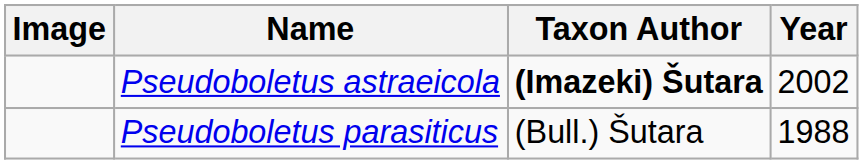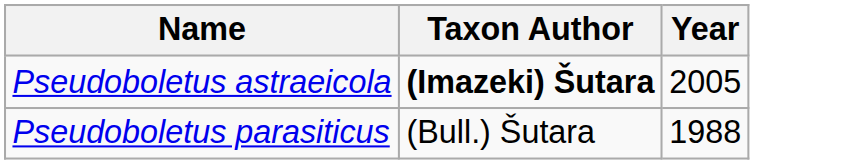 <table class="wikitable sortable">
 <tr>
-<th>Image</th>
 <th>Name</th>
 <th>Taxon Author</th>
 <th>Year</th>
 </tr>
 <tr>
-<td></td>
 <td><em><a href='#'>Pseudoboletus astraeicola</a></em></td>
 <td><strong>(Imazeki) Šutara</strong></td>
-<td>2002</td>
+<td>2005</td>
 </tr>
 <tr>
-<td></td>
 <td><em><a href='#'>Pseudoboletus parasiticus</a></em></td>
 <td>(Bull.) Šutara</td>
 <td>1988</td>
 </tr>
 </table>
